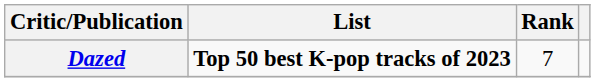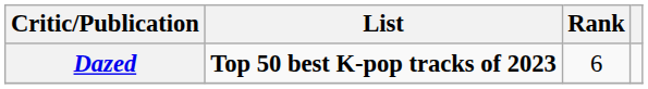 <table class="wikitable sortable plainrowheaders" style="text-align:center">
 <tr>
 <th scope="col">Critic/Publication</th>
 <th scope="col">List</th>
 <th scope="col">Rank</th>
 <th scope="col" class="unsortable"></th>
 </tr>
 <tr>
 <th scope="row"><em><a href='#'>Dazed</a></em></th>
 <td style="text-align:left"><strong>Top 50 best K-pop tracks of 2023</strong></td>
-<td>7</td>
+<td>6</td>
 <td></td>
 </tr>
 <tr>
 </tr>
 </table>
